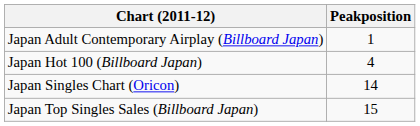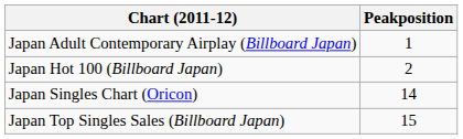 <table class="wikitable">
 <tr>
 <th>Chart (2011-12)</th>
 <th>Peakposition</th>
 </tr>
 <tr>
 <td>Japan Adult Contemporary Airplay (<em><a href='#'>Billboard Japan</a></em>)</td>
 <td align="center">1</td>
 </tr>
 <tr>
 <td>Japan Hot 100 (<em>Billboard Japan</em>)</td>
-<td align="center">4</td>
+<td align="center">2</td>
 </tr>
 <tr>
 <td>Japan Singles Chart (<a href='#'>Oricon</a>)</td>
 <td align="center">14</td>
 </tr>
 <tr>
 <td>Japan Top Singles Sales (<em>Billboard Japan</em>)</td>
 <td align="center">15</td>
 </tr>
 </table>
